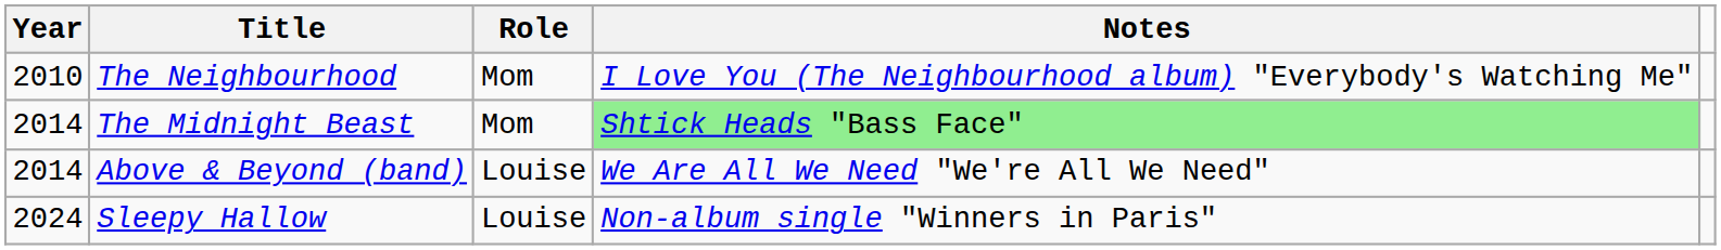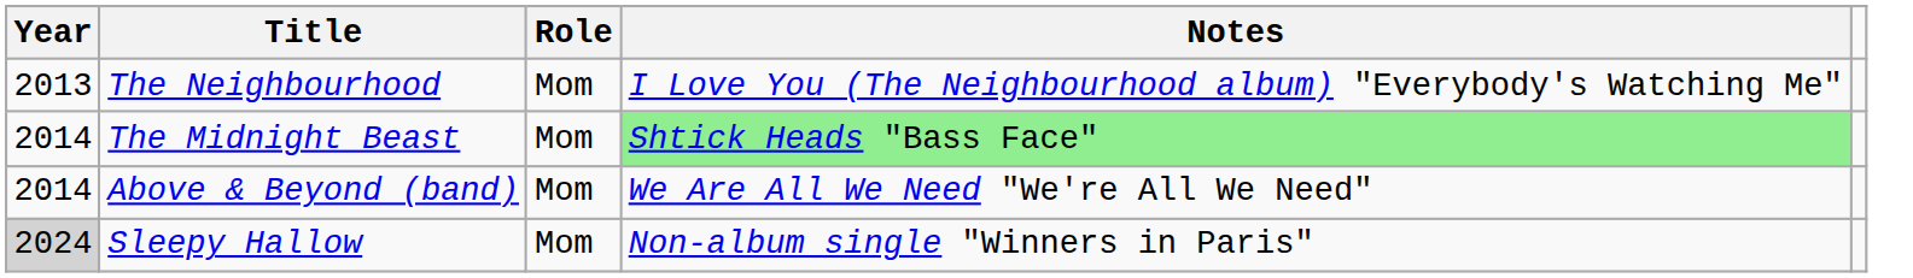 <table class="wikitable sortable">
 <tr>
 <th>Year</th>
 <th>Title</th>
 <th>Role</th>
 <th>Notes</th>
 </tr>
 <tr>
-<td>2010</td>
+<td>2013</td>
 <td><em><a href='#'>The Neighbourhood</a></em></td>
 <td>Mom</td>
 <td><em><a href='#'>I Love You (The Neighbourhood album)</a></em>  "Everybody's Watching Me"</td>
 <td></td>
 </tr>
 <tr>
 <td>2014</td>
 <td><em><a href='#'>The Midnight Beast</a></em></td>
 <td>Mom</td>
 <td style="background: lightgreen;"><em><a href='#'>Shtick Heads</a></em>  "Bass Face"</td>
 <td></td>
 </tr>
 <tr>
 <td>2014</td>
 <td><em><a href='#'>Above & Beyond (band)</a></em></td>
-<td>Louise</td>
+<td>Mom</td>
 <td><em><a href='#'>We Are All We Need</a></em>  "We're All We Need"</td>
 <td></td>
 </tr>
 <tr>
-<td>2024</td>
+<td style="background: lightgrey;">2024</td>
 <td><em><a href='#'>Sleepy Hallow</a></em></td>
-<td>Louise</td>
+<td>Mom</td>
 <td><em><a href='#'>Non-album single</a></em>  "Winners in Paris"</td>
 <td></td>
 </tr>
 </table>
